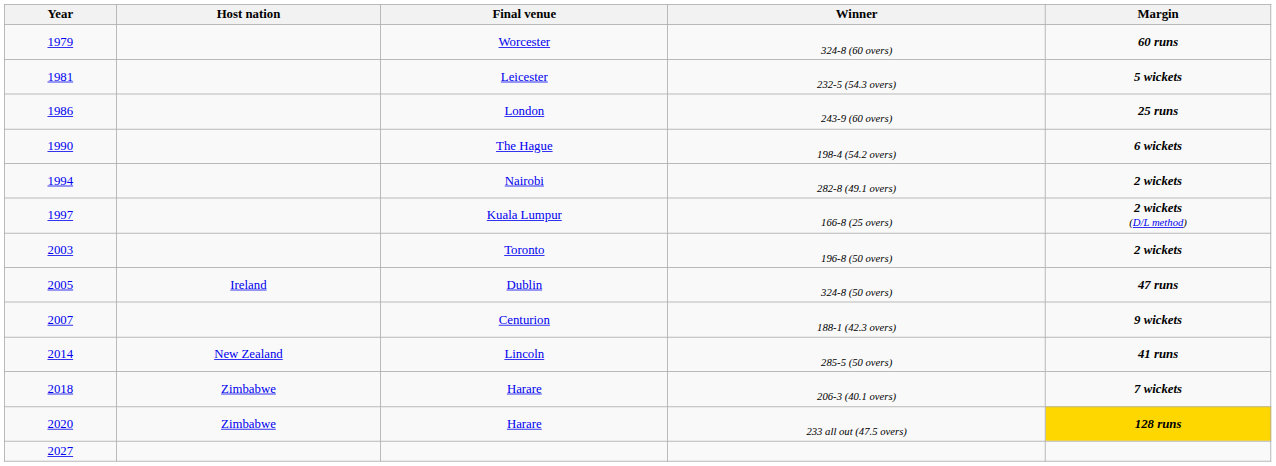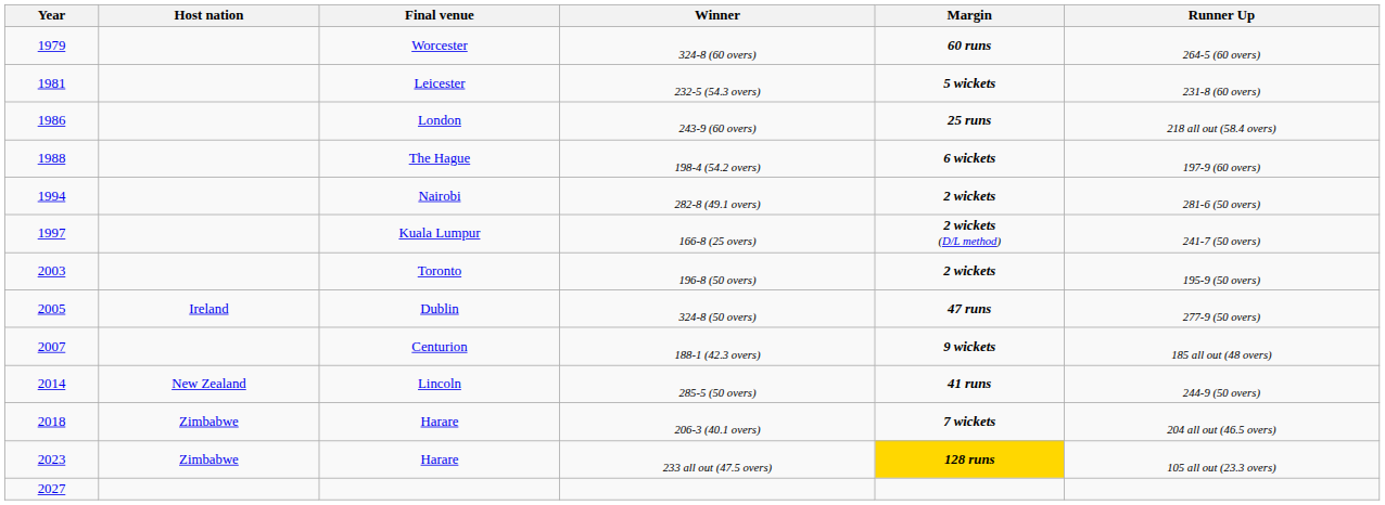 <table class="wikitable" style="text-align:center;" width="100%">
 <tr>
 <th>Year</th>
 <th>Host nation</th>
 <th>Final venue</th>
 <th>Winner</th>
 <th>Margin</th>
+<th>Runner Up</th>
 </tr>
 <tr>
 <td><a href='#'>1979</a></td>
 <td></td>
 <td><a href='#'>Worcester</a></td>
 <td> <br><small><em>324-8 (60 overs)</em></small></td>
 <td><strong><em>60 runs</em></strong><br></td>
+<td> <br><small><em>264-5 (60 overs)</em></small></td>
 </tr>
 <tr>
 <td><a href='#'>1981</a></td>
 <td></td>
 <td><a href='#'>Leicester</a></td>
 <td> <br><small><em>232-5 (54.3 overs)</em></small></td>
 <td><strong><em>5 wickets</em></strong><br></td>
+<td> <br><small><em>231-8 (60 overs)</em></small></td>
 </tr>
 <tr>
 <td><a href='#'>1986</a></td>
 <td></td>
 <td><a href='#'>London</a></td>
 <td> <br><small><em>243-9 (60 overs)</em></small></td>
 <td><strong><em>25 runs</em></strong><br></td>
+<td> <br><small><em>218 all out (58.4 overs)</em></small></td>
 </tr>
 <tr>
-<td><a href='#'>1990</a></td>
+<td><a href='#'>1988</a></td>
 <td></td>
 <td><a href='#'>The Hague</a></td>
 <td> <br><small><em>198-4 (54.2 overs)</em></small></td>
 <td><strong><em>6 wickets</em></strong><br></td>
+<td> <br><small><em>197-9 (60 overs)</em></small></td>
 </tr>
 <tr>
 <td><a href='#'>1994</a></td>
 <td></td>
 <td><a href='#'>Nairobi</a></td>
 <td> <br><small><em>282-8 (49.1 overs)</em></small></td>
 <td><strong><em>2 wickets</em></strong><br></td>
+<td> <br><small><em>281-6 (50 overs)</em></small></td>
 </tr>
 <tr>
 <td><a href='#'>1997</a></td>
 <td></td>
 <td><a href='#'>Kuala Lumpur</a></td>
 <td> <br><small><em>166-8 (25 overs)</em></small></td>
 <td><strong><em>2 wickets</em></strong><br><small><em>(<a href='#'>D/L method</a>)</em></small><br></td>
+<td> <br><small><em>241-7 (50 overs)</em></small></td>
 </tr>
 <tr>
 <td><a href='#'>2003</a></td>
 <td></td>
 <td><a href='#'>Toronto</a></td>
 <td> <br><small><em>196-8 (50 overs)</em></small></td>
 <td><strong><em>2 wickets</em></strong><br></td>
+<td> <br><small><em>195-9 (50 overs)</em></small></td>
 </tr>
 <tr>
 <td><a href='#'>2005</a></td>
 <td> <a href='#'>Ireland</a></td>
 <td><a href='#'>Dublin</a></td>
 <td> <br><small><em>324-8 (50 overs)</em></small></td>
 <td><strong><em>47 runs</em></strong><br></td>
+<td> <br><small><em>277-9 (50 overs)</em></small></td>
 </tr>
 <tr>
 <td><a href='#'>2007</a></td>
 <td></td>
 <td><a href='#'>Centurion</a></td>
 <td> <br><small><em>188-1 (42.3 overs)</em></small></td>
 <td><strong><em>9 wickets</em></strong><br></td>
+<td> <br><small><em>185 all out (48 overs)</em></small></td>
 </tr>
 <tr>
 <td><a href='#'>2014</a></td>
 <td> <a href='#'>New Zealand</a></td>
 <td><a href='#'>Lincoln</a></td>
 <td> <br><small><em>285-5 (50 overs)</em></small></td>
 <td><strong><em>41 runs</em></strong><br></td>
+<td> <br><small><em>244-9 (50 overs)</em></small></td>
 </tr>
 <tr>
 <td><a href='#'>2018</a></td>
 <td> <a href='#'>Zimbabwe</a></td>
 <td><a href='#'>Harare</a></td>
 <td> <br><small><em>206-3 (40.1 overs)</em></small></td>
 <td><strong><em>7 wickets</em></strong><br></td>
+<td> <br><small><em>204 all out (46.5 overs)</em></small></td>
 </tr>
 <tr>
-<td><a href='#'>2020</a></td>
+<td><a href='#'>2023</a></td>
 <td> <a href='#'>Zimbabwe</a></td>
 <td><a href='#'>Harare</a></td>
 <td> <br><small><em>233 all out (47.5 overs)</em></small></td>
 <td style="background: gold;"><strong><em>128 runs</em></strong><br></td>
+<td> <br><small><em>105 all out (23.3 overs)</em></small></td>
 </tr>
 <tr>
 <td><a href='#'>2027</a></td>
 <td></td>
 <td></td>
 <td></td>
 <td></td>
+<td></td>
 </tr>
 </table>
